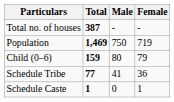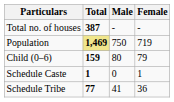 <table class="wikitable">
 <tr>
 <th>Particulars</th>
 <th>Total</th>
 <th>Male</th>
 <th>Female</th>
 </tr>
 <tr>
 <td>Total no. of houses</td>
 <td><strong>387</strong></td>
 <td>-</td>
 <td>-</td>
 </tr>
 <tr>
 <td>Population</td>
-<td><strong>1,469</strong></td>
+<td style="background: khaki;"><strong>1,469</strong></td>
 <td>750</td>
 <td>719</td>
 </tr>
 <tr>
 <td>Child (0–6)</td>
 <td><strong>159</strong></td>
 <td>80</td>
 <td>79</td>
 </tr>
 <tr>
+<td>Schedule Caste</td>
+<td><strong>1</strong></td>
+<td>0</td>
+<td>1</td>
+</tr>
+<tr>
 <td>Schedule Tribe</td>
 <td><strong>77</strong></td>
 <td>41</td>
 <td>36</td>
 </tr>
-<tr>
-<td>Schedule Caste</td>
-<td><strong>1</strong></td>
-<td>0</td>
-<td>1</td>
-</tr>
 </table>
